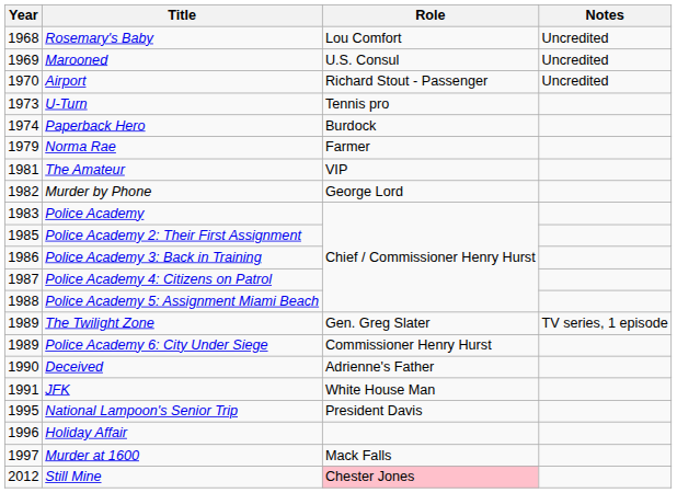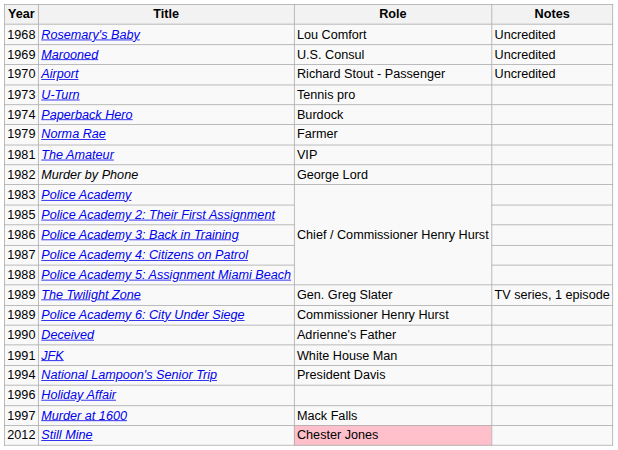 <table class="wikitable sortable">
 <tr>
 <th>Year</th>
 <th>Title</th>
 <th>Role</th>
 <th class="unsortable">Notes</th>
 </tr>
 <tr>
 <td>1968</td>
 <td><em><a href='#'>Rosemary's Baby</a></em></td>
 <td>Lou Comfort</td>
 <td>Uncredited</td>
 </tr>
 <tr>
 <td>1969</td>
 <td><em><a href='#'>Marooned</a></em></td>
 <td>U.S. Consul</td>
 <td>Uncredited</td>
 </tr>
 <tr>
 <td>1970</td>
 <td><em><a href='#'>Airport</a></em></td>
 <td>Richard Stout - Passenger</td>
 <td>Uncredited</td>
 </tr>
 <tr>
 <td>1973</td>
 <td><em><a href='#'>U-Turn</a></em></td>
 <td>Tennis pro</td>
 <td></td>
 </tr>
 <tr>
 <td>1974</td>
 <td><em><a href='#'>Paperback Hero</a></em></td>
 <td>Burdock</td>
 <td></td>
 </tr>
 <tr>
 <td>1979</td>
 <td><em><a href='#'>Norma Rae</a></em></td>
 <td>Farmer</td>
 <td></td>
 </tr>
 <tr>
 <td>1981</td>
 <td data-sort-value="Amateur, The"><em><a href='#'>The Amateur</a></em></td>
 <td>VIP</td>
 <td></td>
 </tr>
 <tr>
 <td>1982</td>
 <td><em>Murder by Phone</em></td>
 <td>George Lord</td>
 <td></td>
 </tr>
 <tr>
 <td>1983</td>
 <td><em><a href='#'>Police Academy</a></em></td>
 <td rowspan="5">Chief / Commissioner Henry Hurst</td>
 <td></td>
 </tr>
 <tr>
 <td>1985</td>
 <td><em><a href='#'>Police Academy 2: Their First Assignment</a></em></td>
 <td></td>
 </tr>
 <tr>
 <td>1986</td>
 <td><em><a href='#'>Police Academy 3: Back in Training</a></em></td>
 <td></td>
 </tr>
 <tr>
 <td>1987</td>
 <td><em><a href='#'>Police Academy 4: Citizens on Patrol</a></em></td>
 <td></td>
 </tr>
 <tr>
 <td>1988</td>
 <td><em><a href='#'>Police Academy 5: Assignment Miami Beach</a></em></td>
 <td></td>
 </tr>
 <tr>
 <td>1989</td>
 <td data-sort-value="Twilight Zone, The"><em><a href='#'>The Twilight Zone</a></em></td>
 <td>Gen. Greg Slater</td>
 <td>TV series, 1 episode</td>
 </tr>
 <tr>
 <td>1989</td>
 <td><em><a href='#'>Police Academy 6: City Under Siege</a></em></td>
 <td>Commissioner Henry Hurst</td>
 <td></td>
 </tr>
 <tr>
 <td>1990</td>
 <td><em><a href='#'>Deceived</a></em></td>
 <td>Adrienne's Father</td>
 <td></td>
 </tr>
 <tr>
 <td>1991</td>
 <td><em><a href='#'>JFK</a></em></td>
 <td>White House Man</td>
 <td></td>
 </tr>
 <tr>
-<td>1995</td>
+<td>1994</td>
 <td><em><a href='#'>National Lampoon's Senior Trip</a></em></td>
 <td>President Davis</td>
 <td></td>
 </tr>
 <tr>
 <td>1996</td>
 <td><em><a href='#'>Holiday Affair</a></em></td>
 <td></td>
 <td></td>
 </tr>
 <tr>
 <td>1997</td>
 <td><em><a href='#'>Murder at 1600</a></em></td>
 <td>Mack Falls</td>
 <td></td>
 </tr>
 <tr>
 <td>2012</td>
 <td><em><a href='#'>Still Mine</a></em></td>
 <td style="background: pink;">Chester Jones</td>
 <td></td>
 </tr>
 </table>
